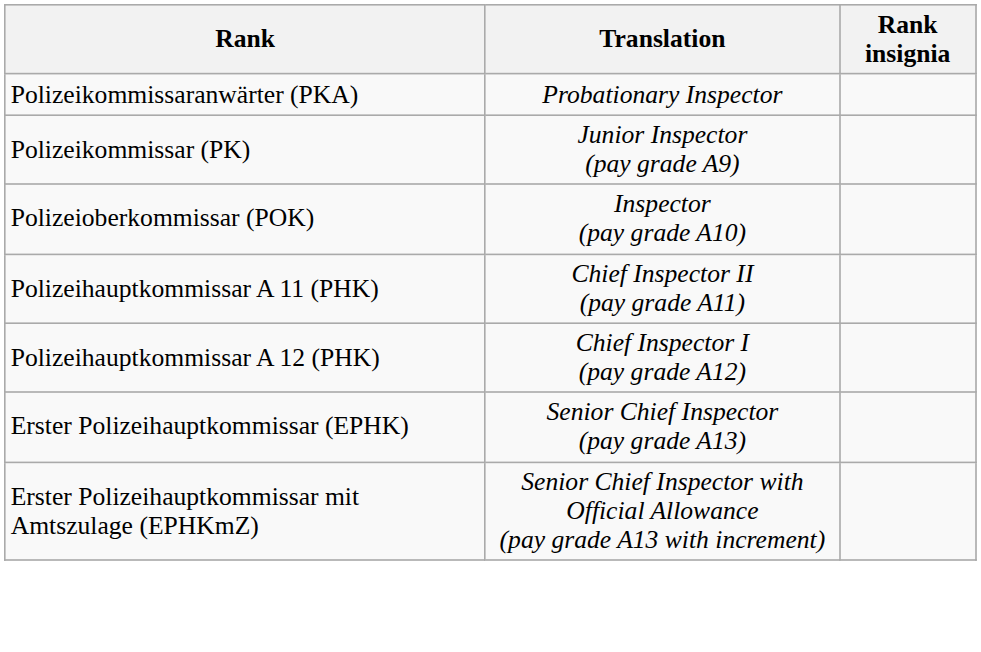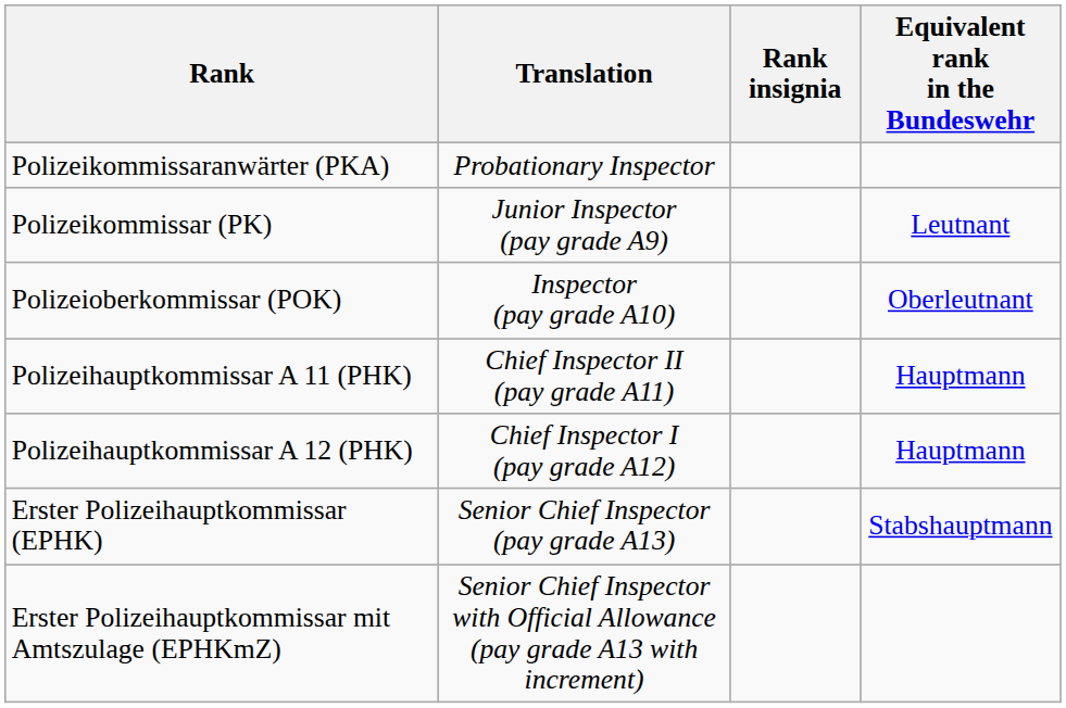 <table class="wikitable" align="center">
 <tr>
 <th bgcolor="silver">Rank</th>
 <th bgcolor="silver">Translation</th>
 <th bgcolor="silver">Rank insignia</th>
+<th bgcolor="silver">Equivalent rank<br> in the<br> <a href='#'>Bundeswehr</a></th>
 </tr>
 <tr>
 <td>Polizeikommissaranwärter (PKA)</td>
 <td align="center"><em>Probationary Inspector</em></td>
 <td align="center"></td>
+<td align=center></td>
 </tr>
 <tr>
 <td>Polizeikommissar (PK)</td>
 <td align="center"><em>Junior Inspector <br> (pay grade A9)</em></td>
 <td align="center"></td>
+<td align="center"><a href='#'>Leutnant</a></td>
 </tr>
 <tr>
 <td>Polizeioberkommissar (POK)</td>
 <td align="center"><em>Inspector<br> (pay grade A10)</em></td>
 <td align="center"></td>
+<td align="center"><a href='#'>Oberleutnant</a></td>
 </tr>
 <tr>
 <td>Polizeihauptkommissar A 11 (PHK)</td>
 <td align="center"><em>Chief Inspector II<br> (pay grade A11)</em></td>
 <td align="center"></td>
+<td align="center"><a href='#'>Hauptmann</a></td>
 </tr>
 <tr>
 <td>Polizeihauptkommissar A 12 (PHK)</td>
 <td align="center"><em>Chief Inspector I<br> (pay grade A12)</em></td>
 <td align="center"></td>
+<td align="center"><a href='#'>Hauptmann</a></td>
 </tr>
 <tr>
 <td>Erster Polizeihauptkommissar (EPHK)</td>
 <td align=center><em>Senior Chief Inspector<br> (pay grade A13)</em></td>
 <td align=center></td>
+<td align=center><a href='#'>Stabshauptmann</a></td>
 </tr>
 <tr>
 <td>Erster Polizeihauptkommissar mit Amtszulage (EPHKmZ)</td>
 <td align=center><em>Senior Chief Inspector with Official Allowance<br> (pay grade A13 with increment)</em></td>
 <td align=center></td>
+<td align=center></td>
 </tr>
 </table>
